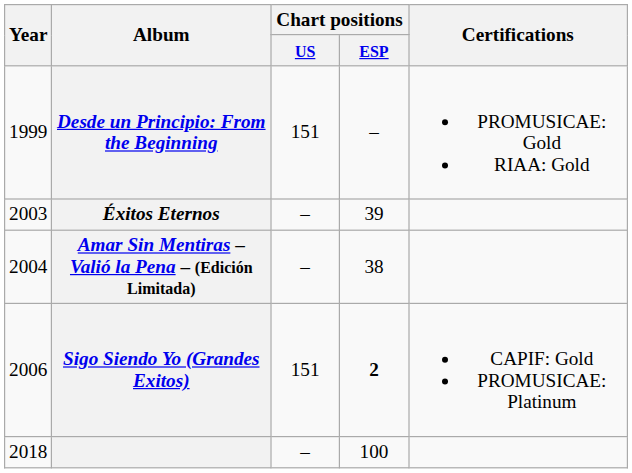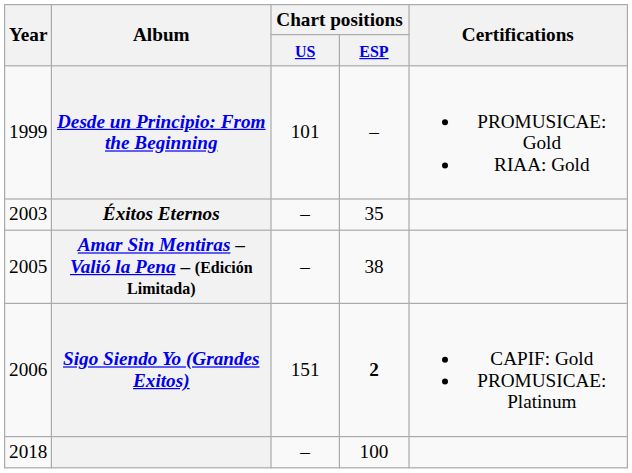 <table class="wikitable plainrowheaders">
 <tr>
 <th style="width:30px;" rowspan="2">Year</th>
 <th style="width:175px;" rowspan="2">Album</th>
 <th colspan="2">Chart positions</th>
 <th style="width:175px;" rowspan="2">Certifications</th>
 </tr>
 <tr>
 <th style="width:50px;"><small><a href='#'>US</a></small><br></th>
 <th style="width:50px;"><small><a href='#'>ESP</a></small><br></th>
 </tr>
 <tr>
 <td>1999</td>
 <th scope="row"><em><a href='#'>Desde un Principio: From the Beginning</a></em></th>
-<td style="text-align:center;">151</td>
+<td style="text-align:center;">101</td>
 <td style="text-align:center;">–</td>
 <td style="text-align:center;"><br><ul><li>PROMUSICAE: Gold</li><li>RIAA: Gold</li></ul></td>
 </tr>
 <tr>
 <td>2003</td>
 <th scope="row"><em>Éxitos Eternos</em></th>
 <td style="text-align:center;">–</td>
-<td style="text-align:center;">39 </td>
+<td style="text-align:center;">35 </td>
 <td style="text-align:center;"></td>
 </tr>
 <tr>
-<td>2004</td>
+<td>2005</td>
 <th scope="row"><em><a href='#'>Amar Sin Mentiras</a></em> – <em><a href='#'>Valió la Pena</a></em> – <small>(Edición Limitada)</small></th>
 <td style="text-align:center;">–</td>
 <td style="text-align:center;">38 </td>
 <td style="text-align:center;"></td>
 </tr>
 <tr>
 <td>2006</td>
 <th scope="row"><em><a href='#'>Sigo Siendo Yo (Grandes Exitos)</a></em></th>
 <td style="text-align:center;">151</td>
 <td style="text-align:center;"><strong>2</strong></td>
 <td style="text-align:center;"><br><ul><li>CAPIF: Gold</li><li>PROMUSICAE: Platinum</li></ul></td>
 </tr>
 <tr>
 <td>2018</td>
 <th scope="row"><em></em></th>
 <td style="text-align:center;">–</td>
 <td style="text-align:center;">100</td>
 <td style="text-align:center;"></td>
 </tr>
 </table>
